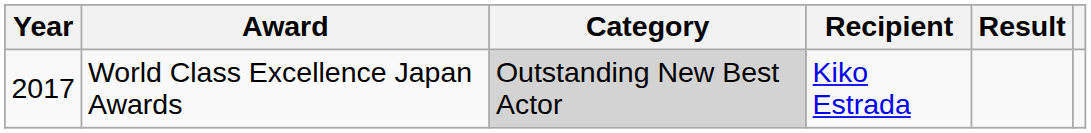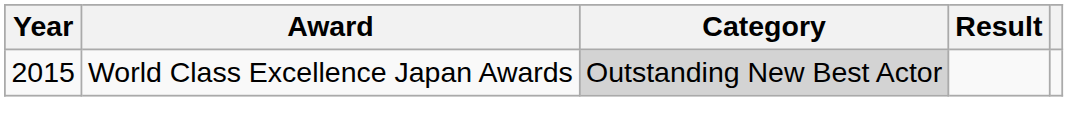 <table class="wikitable">
 <tr>
 <th>Year</th>
 <th>Award</th>
 <th>Category</th>
-<th>Recipient</th>
 <th>Result</th>
 <th></th>
 </tr>
 <tr>
-<td>2017</td>
+<td>2015</td>
 <td>World Class Excellence Japan Awards</td>
 <td style="background: lightgrey;">Outstanding New Best Actor</td>
-<td><a href='#'>Kiko Estrada</a></td>
 <td></td>
 <td></td>
 </tr>
 </table>
